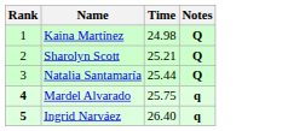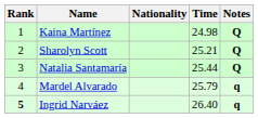 <table class="wikitable sortable" style="text-align:center">
 <tr>
 <th>Rank</th>
 <th>Name</th>
+<th>Nationality</th>
 <th>Time</th>
 <th>Notes</th>
 </tr>
 <tr bgcolor=ccffcc>
 <td>1</td>
 <td align=left><a href='#'>Kaina Martínez</a></td>
+<td align=left></td>
 <td>24.98</td>
 <td><strong>Q</strong></td>
 </tr>
 <tr bgcolor=ccffcc>
 <td>2</td>
 <td align=left><a href='#'>Sharolyn Scott</a></td>
+<td align=left></td>
 <td>25.21</td>
 <td><strong>Q</strong></td>
 </tr>
 <tr bgcolor=ccffcc>
 <td>3</td>
 <td align=left><a href='#'>Natalia Santamaría</a></td>
+<td align=left></td>
 <td>25.44</td>
 <td><strong>Q</strong></td>
 </tr>
 <tr bgcolor=ddffdd>
-<td><strong>4</strong></td>
+<td>4</td>
 <td align=left><a href='#'>Mardel Alvarado</a></td>
-<td>25.75</td>
+<td align=left></td>
+<td>25.79</td>
 <td><strong>q</strong></td>
 </tr>
 <tr bgcolor=ddffdd>
 <td><strong>5</strong></td>
 <td align=left><a href='#'>Ingrid Narváez</a></td>
+<td align=left></td>
 <td>26.40</td>
 <td><strong>q</strong></td>
 </tr>
 </table>
